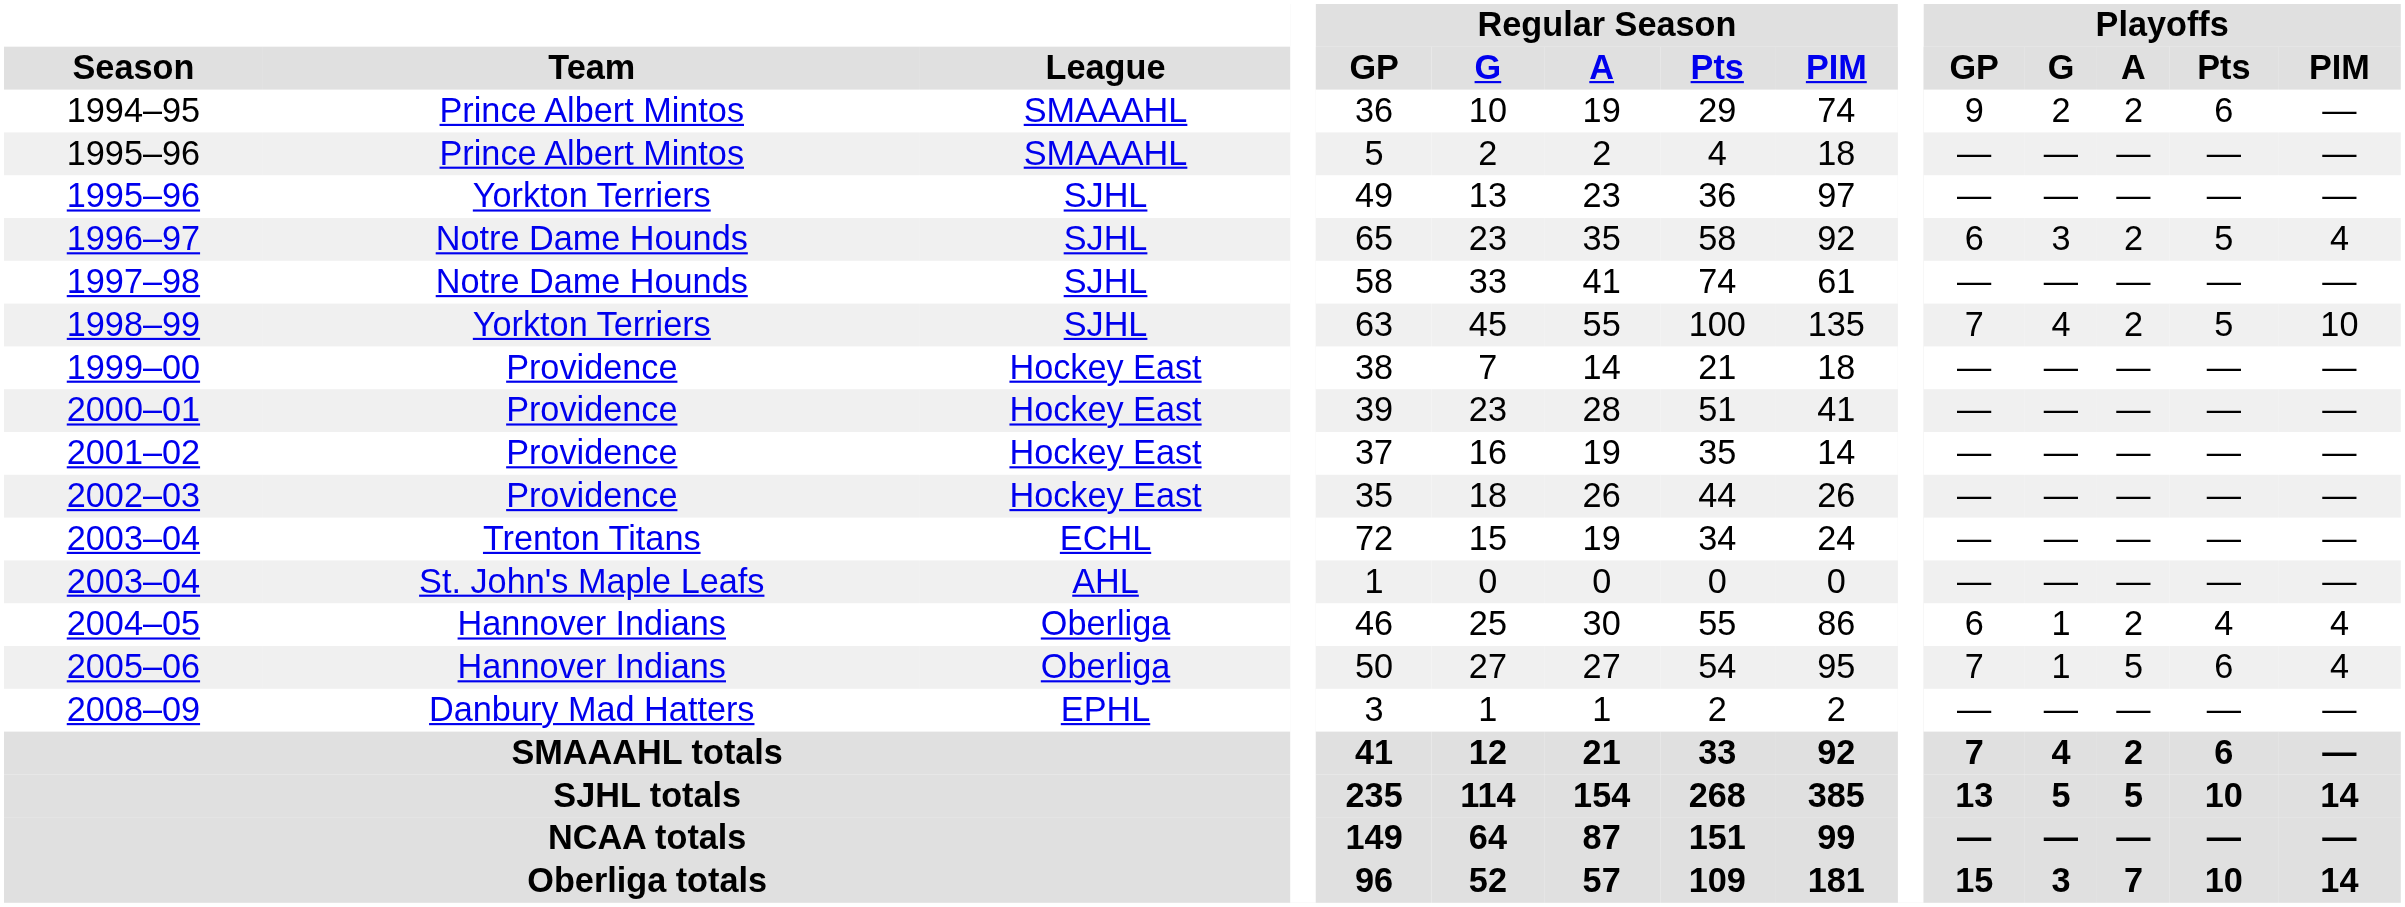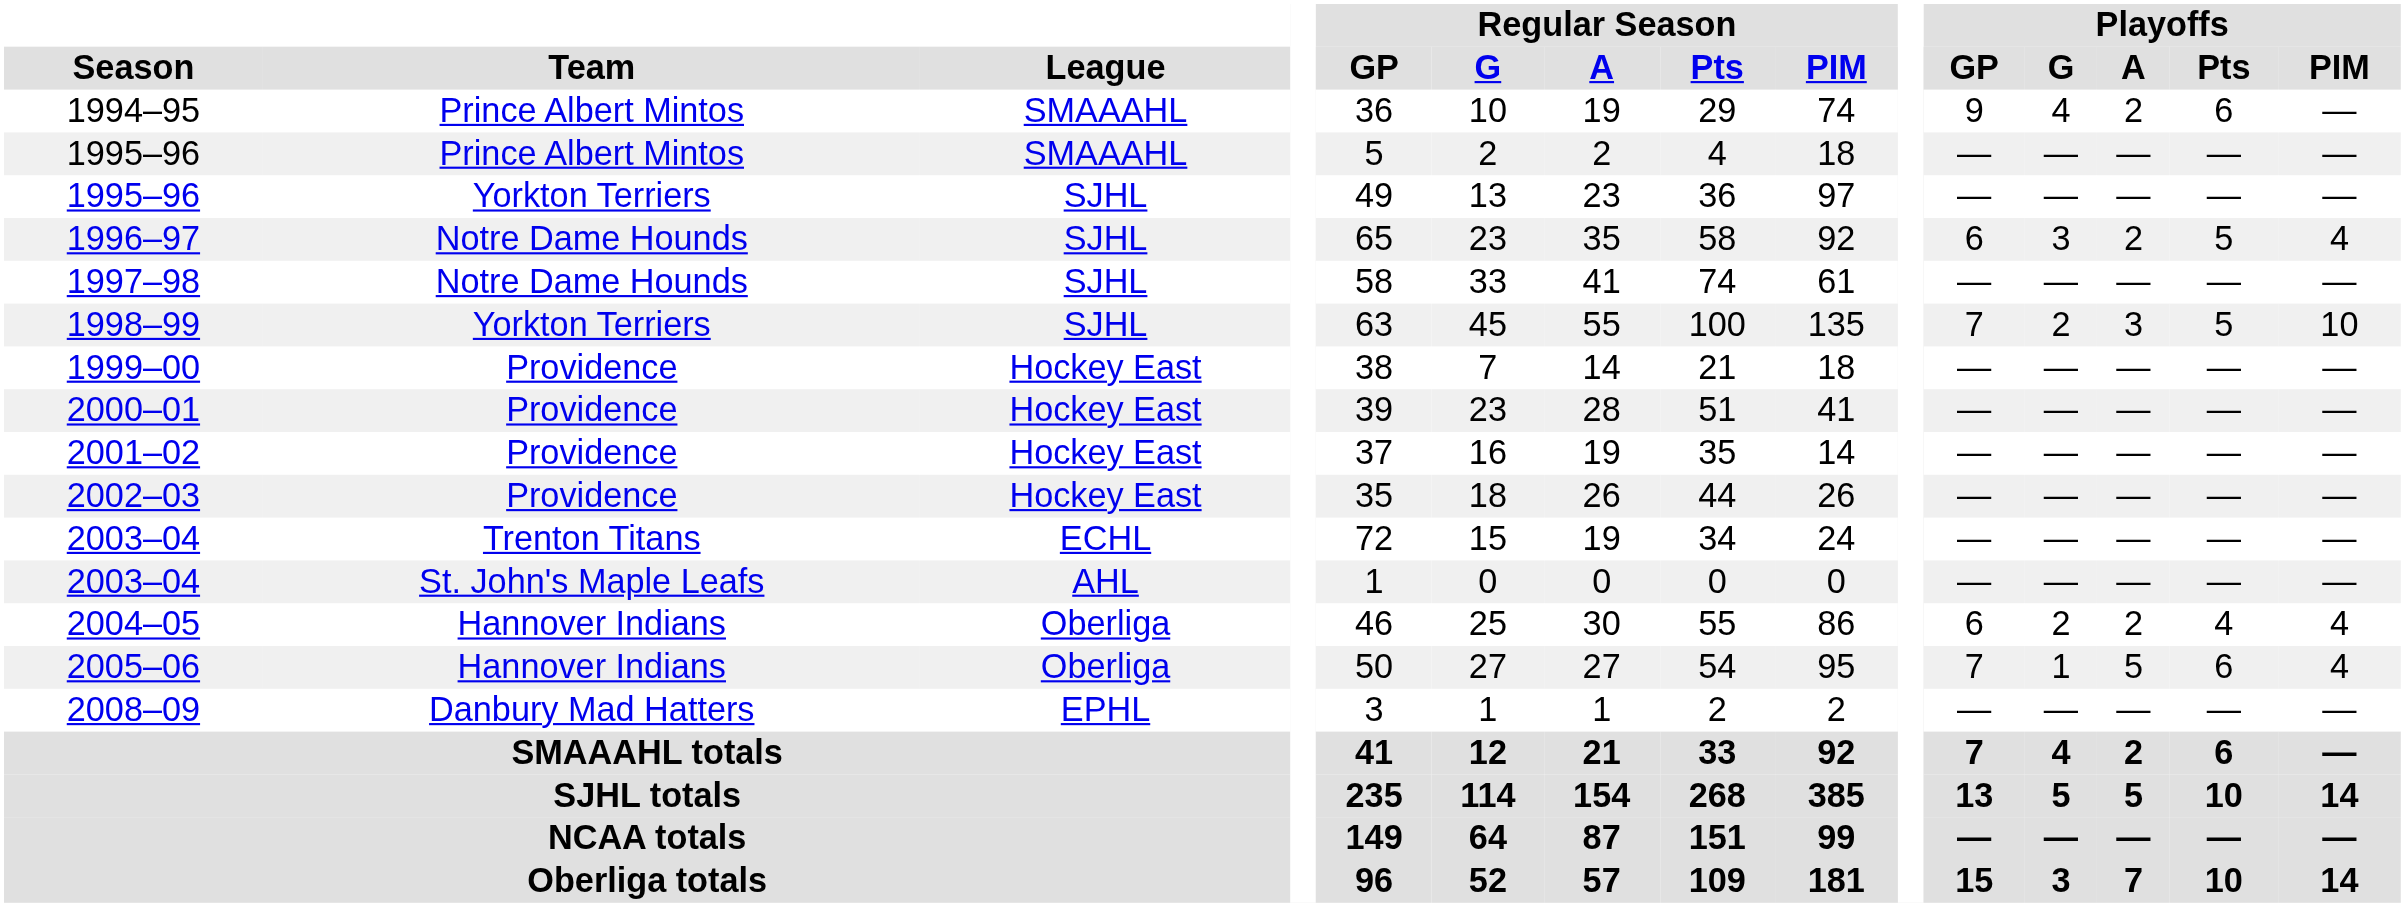 <table border="0" cellpadding="1" cellspacing="0" style="text-align:center; width:70em">
 <tr bgcolor="#e0e0e0">
 <th colspan="3"  bgcolor="#ffffff"> </th>
 <th rowspan="99" bgcolor="#ffffff"> </th>
 <th colspan="5">Regular Season</th>
 <th rowspan="99" bgcolor="#ffffff"> </th>
 <th colspan="5">Playoffs</th>
 </tr>
 <tr bgcolor="#e0e0e0">
 <th>Season</th>
 <th>Team</th>
 <th>League</th>
 <th>GP</th>
 <th><a href='#'>G</a></th>
 <th><a href='#'>A</a></th>
 <th><a href='#'>Pts</a></th>
 <th><a href='#'>PIM</a></th>
 <th>GP</th>
 <th>G</th>
 <th>A</th>
 <th>Pts</th>
 <th>PIM</th>
 </tr>
 <tr>
 <td>1994–95</td>
 <td><a href='#'>Prince Albert Mintos</a></td>
 <td><a href='#'>SMAAAHL</a></td>
 <td>36</td>
 <td>10</td>
 <td>19</td>
 <td>29</td>
 <td>74</td>
 <td>9</td>
-<td>2</td>
+<td>4</td>
 <td>2</td>
 <td>6</td>
 <td>—</td>
 </tr>
 <tr bgcolor="f0f0f0">
 <td>1995–96</td>
 <td><a href='#'>Prince Albert Mintos</a></td>
 <td><a href='#'>SMAAAHL</a></td>
 <td>5</td>
 <td>2</td>
 <td>2</td>
 <td>4</td>
 <td>18</td>
 <td>—</td>
 <td>—</td>
 <td>—</td>
 <td>—</td>
 <td>—</td>
 </tr>
 <tr>
 <td><a href='#'>1995–96</a></td>
 <td><a href='#'>Yorkton Terriers</a></td>
 <td><a href='#'>SJHL</a></td>
 <td>49</td>
 <td>13</td>
 <td>23</td>
 <td>36</td>
 <td>97</td>
 <td>—</td>
 <td>—</td>
 <td>—</td>
 <td>—</td>
 <td>—</td>
 </tr>
 <tr bgcolor="f0f0f0">
 <td><a href='#'>1996–97</a></td>
 <td><a href='#'>Notre Dame Hounds</a></td>
 <td><a href='#'>SJHL</a></td>
 <td>65</td>
 <td>23</td>
 <td>35</td>
 <td>58</td>
 <td>92</td>
 <td>6</td>
 <td>3</td>
 <td>2</td>
 <td>5</td>
 <td>4</td>
 </tr>
 <tr>
 <td><a href='#'>1997–98</a></td>
 <td><a href='#'>Notre Dame Hounds</a></td>
 <td><a href='#'>SJHL</a></td>
 <td>58</td>
 <td>33</td>
 <td>41</td>
 <td>74</td>
 <td>61</td>
 <td>—</td>
 <td>—</td>
 <td>—</td>
 <td>—</td>
 <td>—</td>
 </tr>
 <tr bgcolor="f0f0f0">
 <td><a href='#'>1998–99</a></td>
 <td><a href='#'>Yorkton Terriers</a></td>
 <td><a href='#'>SJHL</a></td>
 <td>63</td>
 <td>45</td>
 <td>55</td>
 <td>100</td>
 <td>135</td>
 <td>7</td>
-<td>4</td>
 <td>2</td>
+<td>3</td>
 <td>5</td>
 <td>10</td>
 </tr>
 <tr>
 <td><a href='#'>1999–00</a></td>
 <td><a href='#'>Providence</a></td>
 <td><a href='#'>Hockey East</a></td>
 <td>38</td>
 <td>7</td>
 <td>14</td>
 <td>21</td>
 <td>18</td>
 <td>—</td>
 <td>—</td>
 <td>—</td>
 <td>—</td>
 <td>—</td>
 </tr>
 <tr bgcolor="f0f0f0">
 <td><a href='#'>2000–01</a></td>
 <td><a href='#'>Providence</a></td>
 <td><a href='#'>Hockey East</a></td>
 <td>39</td>
 <td>23</td>
 <td>28</td>
 <td>51</td>
 <td>41</td>
 <td>—</td>
 <td>—</td>
 <td>—</td>
 <td>—</td>
 <td>—</td>
 </tr>
 <tr>
 <td><a href='#'>2001–02</a></td>
 <td><a href='#'>Providence</a></td>
 <td><a href='#'>Hockey East</a></td>
 <td>37</td>
 <td>16</td>
 <td>19</td>
 <td>35</td>
 <td>14</td>
 <td>—</td>
 <td>—</td>
 <td>—</td>
 <td>—</td>
 <td>—</td>
 </tr>
 <tr bgcolor="f0f0f0">
 <td><a href='#'>2002–03</a></td>
 <td><a href='#'>Providence</a></td>
 <td><a href='#'>Hockey East</a></td>
 <td>35</td>
 <td>18</td>
 <td>26</td>
 <td>44</td>
 <td>26</td>
 <td>—</td>
 <td>—</td>
 <td>—</td>
 <td>—</td>
 <td>—</td>
 </tr>
 <tr>
 <td><a href='#'>2003–04</a></td>
 <td><a href='#'>Trenton Titans</a></td>
 <td><a href='#'>ECHL</a></td>
 <td>72</td>
 <td>15</td>
 <td>19</td>
 <td>34</td>
 <td>24</td>
 <td>—</td>
 <td>—</td>
 <td>—</td>
 <td>—</td>
 <td>—</td>
 </tr>
 <tr bgcolor="f0f0f0">
 <td><a href='#'>2003–04</a></td>
 <td><a href='#'>St. John's Maple Leafs</a></td>
 <td><a href='#'>AHL</a></td>
 <td>1</td>
 <td>0</td>
 <td>0</td>
 <td>0</td>
 <td>0</td>
 <td>—</td>
 <td>—</td>
 <td>—</td>
 <td>—</td>
 <td>—</td>
 </tr>
 <tr>
 <td><a href='#'>2004–05</a></td>
 <td><a href='#'>Hannover Indians</a></td>
 <td><a href='#'>Oberliga</a></td>
 <td>46</td>
 <td>25</td>
 <td>30</td>
 <td>55</td>
 <td>86</td>
 <td>6</td>
-<td>1</td>
+<td>2</td>
 <td>2</td>
 <td>4</td>
 <td>4</td>
 </tr>
 <tr bgcolor="f0f0f0">
 <td><a href='#'>2005–06</a></td>
 <td><a href='#'>Hannover Indians</a></td>
 <td><a href='#'>Oberliga</a></td>
 <td>50</td>
 <td>27</td>
 <td>27</td>
 <td>54</td>
 <td>95</td>
 <td>7</td>
 <td>1</td>
 <td>5</td>
 <td>6</td>
 <td>4</td>
 </tr>
 <tr>
 <td><a href='#'>2008–09</a></td>
 <td><a href='#'>Danbury Mad Hatters</a></td>
 <td><a href='#'>EPHL</a></td>
 <td>3</td>
 <td>1</td>
 <td>1</td>
 <td>2</td>
 <td>2</td>
 <td>—</td>
 <td>—</td>
 <td>—</td>
 <td>—</td>
 <td>—</td>
 </tr>
 <tr bgcolor="#e0e0e0">
 <th colspan="3">SMAAAHL totals</th>
 <th>41</th>
 <th>12</th>
 <th>21</th>
 <th>33</th>
 <th>92</th>
 <th>7</th>
 <th>4</th>
 <th>2</th>
 <th>6</th>
 <th>—</th>
 </tr>
 <tr bgcolor="#e0e0e0">
 <th colspan="3">SJHL totals</th>
 <th>235</th>
 <th>114</th>
 <th>154</th>
 <th>268</th>
 <th>385</th>
 <th>13</th>
 <th>5</th>
 <th>5</th>
 <th>10</th>
 <th>14</th>
 </tr>
 <tr bgcolor="#e0e0e0">
 <th colspan="3">NCAA totals</th>
 <th>149</th>
 <th>64</th>
 <th>87</th>
 <th>151</th>
 <th>99</th>
 <th>—</th>
 <th>—</th>
 <th>—</th>
 <th>—</th>
 <th>—</th>
 </tr>
 <tr bgcolor="#e0e0e0">
 <th colspan="3">Oberliga totals</th>
 <th>96</th>
 <th>52</th>
 <th>57</th>
 <th>109</th>
 <th>181</th>
 <th>15</th>
 <th>3</th>
 <th>7</th>
 <th>10</th>
 <th>14</th>
 </tr>
 </table>
